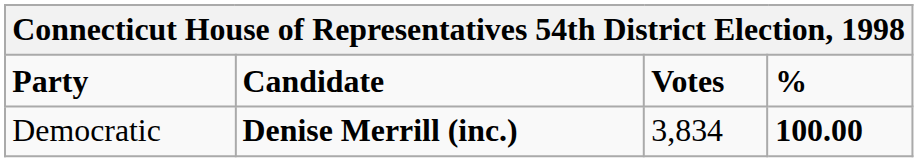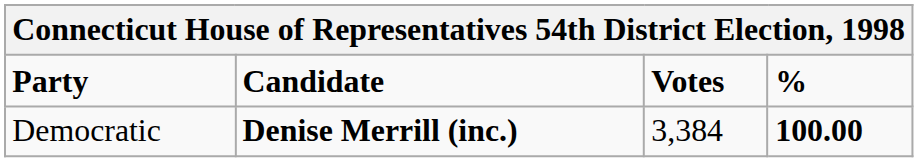 <table class="wikitable">
 <tr>
 <th colspan="4">Connecticut House of Representatives 54th District Election, 1998</th>
 </tr>
 <tr>
 <td><strong>Party</strong></td>
 <td><strong>Candidate</strong></td>
 <td><strong>Votes</strong></td>
 <td><strong>%</strong></td>
 </tr>
 <tr>
 <td>Democratic</td>
 <td><strong>Denise Merrill (inc.)</strong></td>
-<td>3,834</td>
+<td>3,384</td>
 <td><strong>100.00</strong></td>
 </tr>
 </table>
